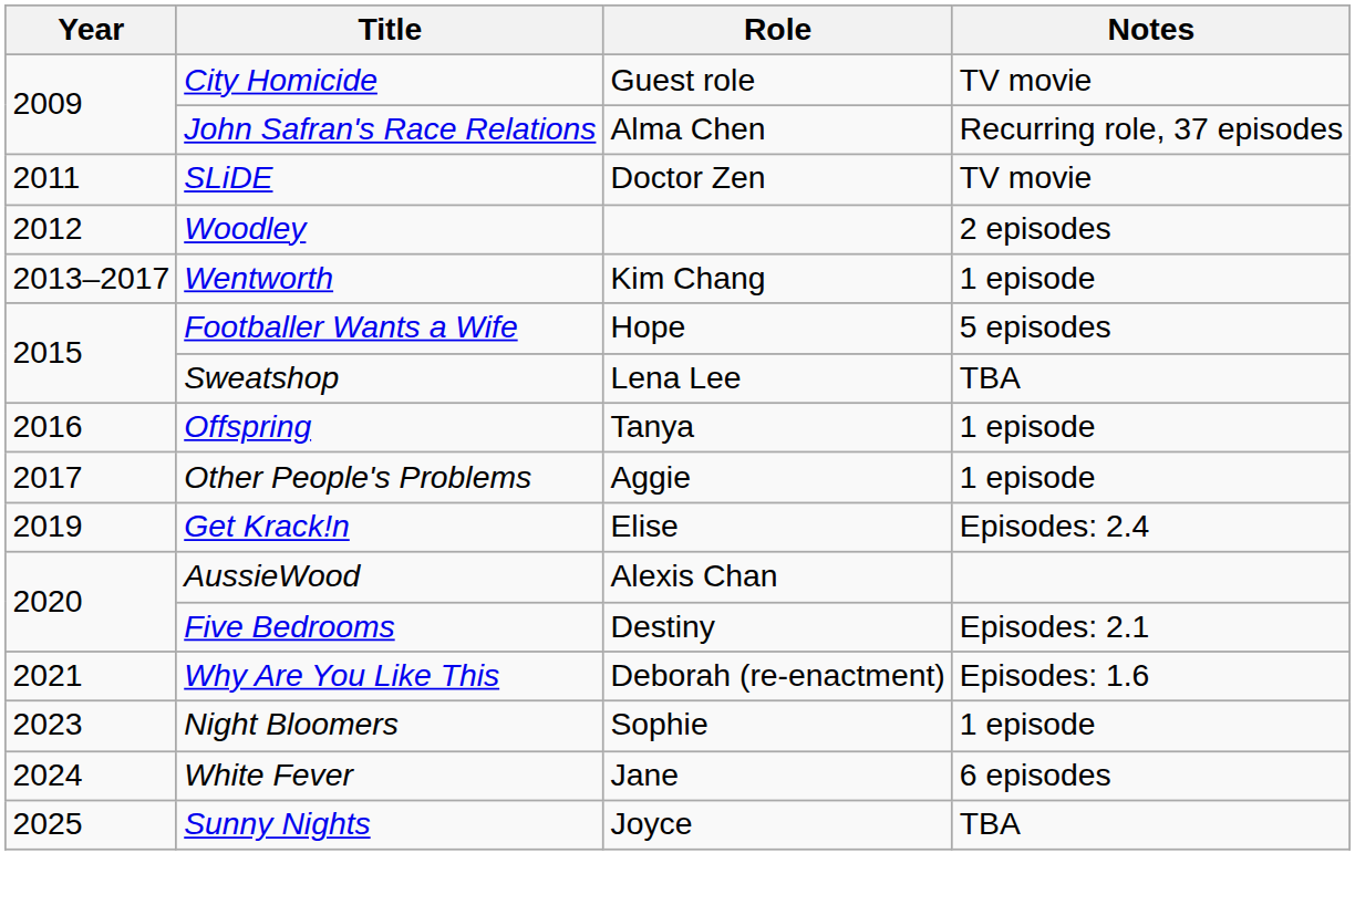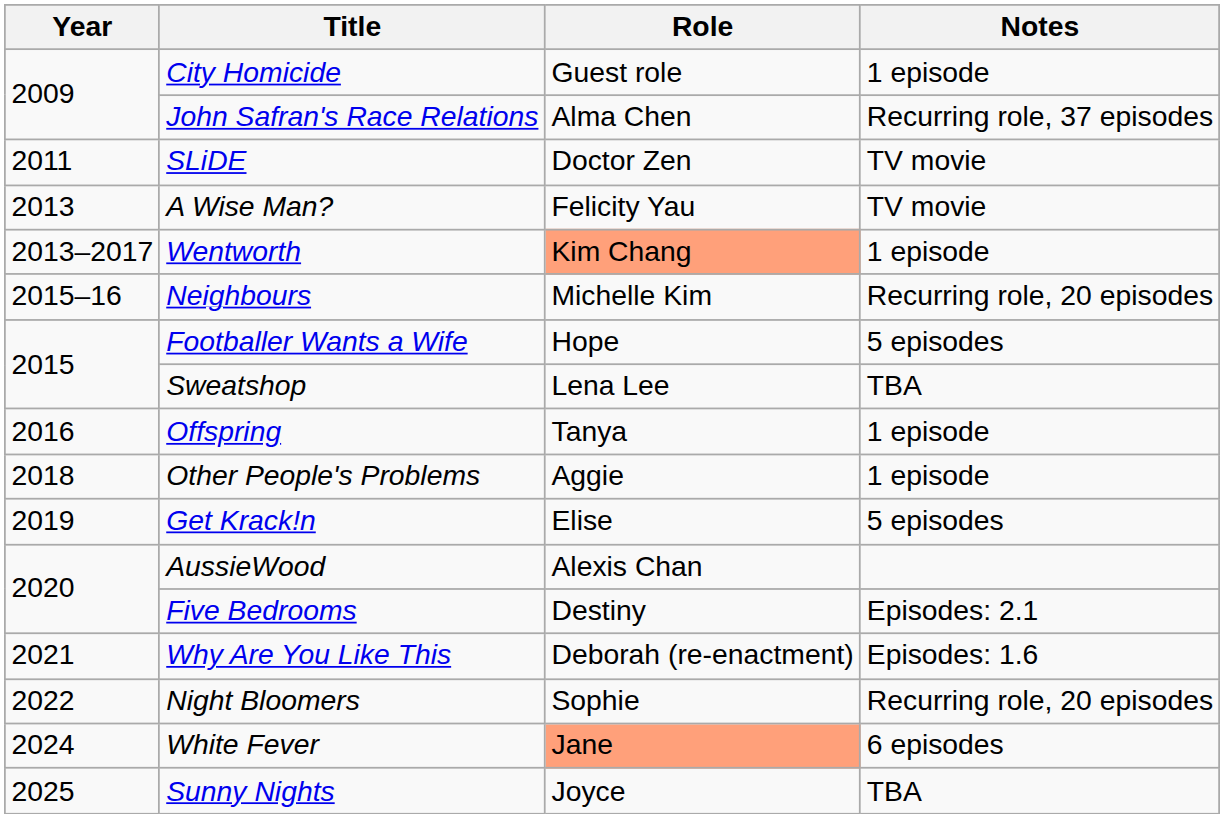 <table class="wikitable sortable">
 <tr>
 <th>Year</th>
 <th>Title</th>
 <th>Role</th>
 <th class="unsortable">Notes</th>
 </tr>
 <tr>
 <td rowspan="2">2009</td>
 <td><em><a href='#'>City Homicide</a></em></td>
 <td>Guest role</td>
-<td>TV movie</td>
+<td>1 episode</td>
 </tr>
 <tr>
 <td><em><a href='#'>John Safran's Race Relations</a></em></td>
 <td>Alma Chen</td>
 <td>Recurring role, 37 episodes</td>
 </tr>
 <tr>
 <td>2011</td>
 <td><em><a href='#'>SLiDE</a></em></td>
 <td>Doctor Zen</td>
 <td>TV movie</td>
 </tr>
 <tr>
-<td>2012</td>
-<td><em><a href='#'>Woodley</a></em></td>
-<td></td>
-<td>2 episodes</td>
+<td>2013</td>
+<td><em>A Wise Man?</em></td>
+<td>Felicity Yau</td>
+<td>TV movie</td>
 </tr>
 <tr>
 <td>2013–2017</td>
 <td><em><a href='#'>Wentworth</a></em></td>
-<td>Kim Chang</td>
+<td style="background: lightsalmon;">Kim Chang</td>
 <td>1 episode</td>
+</tr>
+<tr>
+<td>2015–16</td>
+<td><em><a href='#'>Neighbours</a></em></td>
+<td>Michelle Kim</td>
+<td>Recurring role, 20 episodes</td>
 </tr>
 <tr>
 <td rowspan="2">2015</td>
 <td><em><a href='#'>Footballer Wants a Wife</a></em></td>
 <td>Hope</td>
 <td>5 episodes</td>
 </tr>
 <tr>
 <td><em>Sweatshop</em></td>
 <td>Lena Lee</td>
 <td>TBA</td>
 </tr>
 <tr>
 <td>2016</td>
 <td><em><a href='#'>Offspring</a></em></td>
 <td>Tanya</td>
 <td>1 episode</td>
 </tr>
 <tr>
-<td>2017</td>
+<td>2018</td>
 <td><em>Other People's Problems</em></td>
 <td>Aggie</td>
 <td>1 episode</td>
 </tr>
 <tr>
 <td>2019</td>
 <td><em><a href='#'>Get Krack!n</a></em></td>
 <td>Elise</td>
-<td>Episodes: 2.4</td>
+<td>5 episodes</td>
 </tr>
 <tr>
 <td rowspan="2">2020</td>
 <td><em>AussieWood</em></td>
 <td>Alexis Chan</td>
 <td></td>
 </tr>
 <tr>
 <td><em><a href='#'>Five Bedrooms</a></em></td>
 <td>Destiny</td>
 <td>Episodes: 2.1</td>
 </tr>
 <tr>
 <td>2021</td>
 <td><em><a href='#'>Why Are You Like This</a></em></td>
 <td>Deborah (re-enactment)</td>
 <td>Episodes: 1.6</td>
 </tr>
 <tr>
-<td>2023</td>
+<td>2022</td>
 <td><em>Night Bloomers</em></td>
 <td>Sophie</td>
-<td>1 episode</td>
+<td>Recurring role, 20 episodes</td>
 </tr>
 <tr>
 <td>2024</td>
 <td><em>White Fever</em></td>
-<td>Jane</td>
+<td style="background: lightsalmon;">Jane</td>
 <td>6 episodes</td>
 </tr>
 <tr>
 <td>2025</td>
 <td><em><a href='#'>Sunny Nights</a></em></td>
 <td>Joyce</td>
 <td>TBA</td>
 </tr>
 </table>
